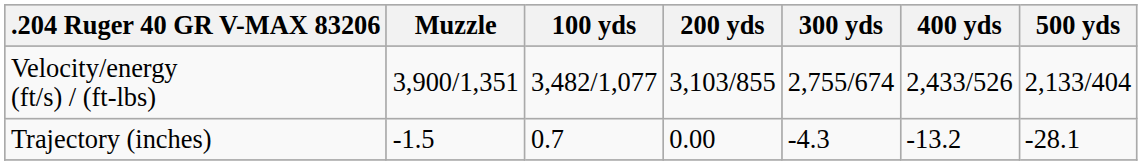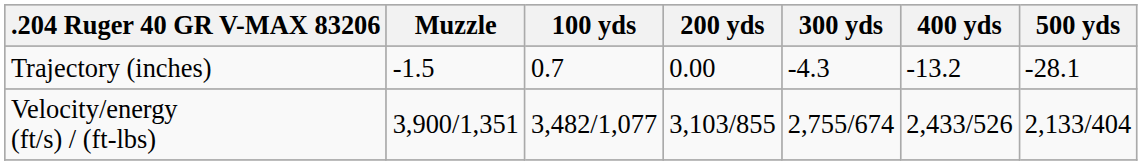 <table class="wikitable">
 <tr>
 <th>.204 Ruger 40 GR V-MAX 83206</th>
 <th>Muzzle</th>
 <th>100 yds</th>
 <th>200 yds</th>
 <th>300 yds</th>
 <th>400 yds</th>
 <th>500 yds</th>
 </tr>
 <tr>
+<td>Trajectory (inches)</td>
+<td>-1.5</td>
+<td>0.7</td>
+<td>0.00</td>
+<td>-4.3</td>
+<td>-13.2</td>
+<td>-28.1</td>
+</tr>
+<tr>
 <td>Velocity/energy<br> (ft/s) / (ft-lbs)</td>
 <td>3,900/1,351</td>
 <td>3,482/1,077</td>
 <td>3,103/855</td>
 <td>2,755/674</td>
 <td>2,433/526</td>
 <td>2,133/404</td>
 </tr>
-<tr>
-<td>Trajectory (inches)</td>
-<td>-1.5</td>
-<td>0.7</td>
-<td>0.00</td>
-<td>-4.3</td>
-<td>-13.2</td>
-<td>-28.1</td>
-</tr>
 </table>
